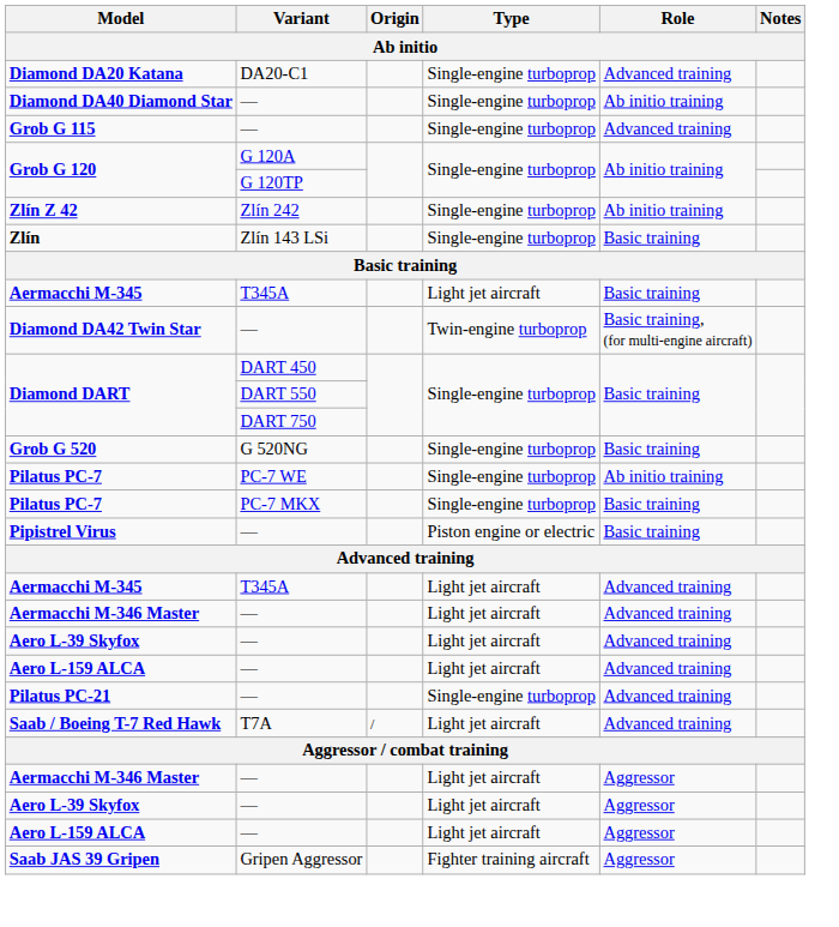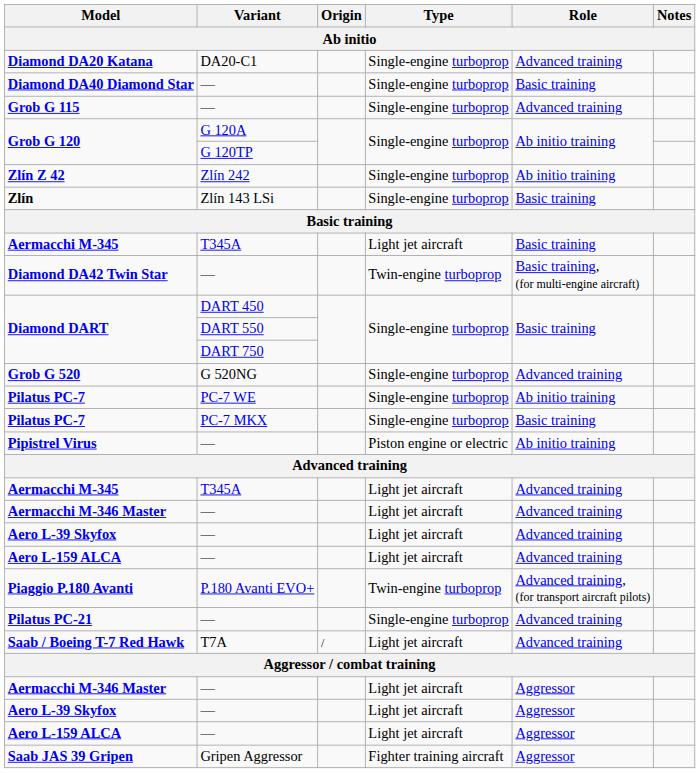 <table class="wikitable sortable">
 <tr>
 <th scope=col>Model</th>
 <th scope=col>Variant</th>
 <th scope=col>Origin</th>
 <th scope=col>Type</th>
 <th scope=col>Role</th>
 <th scope=col>Notes</th>
 </tr>
 <tr>
 <th colspan="6"><strong>Ab initio</strong></th>
 </tr>
 <tr>
 <td><strong><a href='#'>Diamond DA20 Katana</a></strong></td>
 <td>DA20-C1</td>
 <td><small></small></td>
 <td>Single-engine <a href='#'>turboprop</a></td>
 <td><a href='#'>Advanced training</a></td>
 <td></td>
 </tr>
 <tr>
 <td><strong><a href='#'>Diamond DA40 Diamond Star</a></strong></td>
 <td>—</td>
 <td><small></small></td>
 <td>Single-engine <a href='#'>turboprop</a></td>
-<td><a href='#'>Ab initio training</a></td>
+<td><a href='#'>Basic training</a></td>
 <td></td>
 </tr>
 <tr>
 <td><strong><a href='#'>Grob G 115</a></strong></td>
 <td>—</td>
 <td><small></small></td>
 <td>Single-engine <a href='#'>turboprop</a></td>
 <td><a href='#'>Advanced training</a></td>
 <td></td>
 </tr>
 <tr>
 <td rowspan="2"><strong><a href='#'>Grob G 120</a></strong></td>
 <td><a href='#'>G 120A</a></td>
 <td rowspan="2"><small></small></td>
 <td rowspan="2">Single-engine <a href='#'>turboprop</a></td>
 <td rowspan="2"><a href='#'>Ab initio training</a></td>
 <td></td>
 </tr>
 <tr>
 <td><a href='#'>G 120TP</a></td>
 <td></td>
 </tr>
 <tr>
 <td><strong><a href='#'>Zlín Z 42</a></strong></td>
 <td><a href='#'>Zlín 242</a></td>
 <td><small></small></td>
 <td>Single-engine <a href='#'>turboprop</a></td>
 <td><a href='#'>Ab initio training</a></td>
 <td></td>
 </tr>
 <tr>
 <td><strong>Zlín</strong> <strong></strong></td>
 <td>Zlín 143 LSi</td>
 <td><small></small></td>
 <td>Single-engine <a href='#'>turboprop</a></td>
 <td><a href='#'>Basic training</a></td>
 <td></td>
 </tr>
 <tr>
 <th colspan="6">Basic training</th>
 </tr>
 <tr>
 <td><strong><a href='#'>Aermacchi M-345</a></strong></td>
 <td><a href='#'>T345A</a></td>
 <td><small></small></td>
 <td>Light jet aircraft</td>
 <td><a href='#'>Basic training</a></td>
 <td></td>
 </tr>
 <tr>
 <td><strong><a href='#'>Diamond DA42 Twin Star</a></strong></td>
 <td>—</td>
 <td><small></small></td>
 <td>Twin-engine <a href='#'>turboprop</a></td>
 <td><a href='#'>Basic training</a>,<br><small>(for multi-engine aircraft)</small></td>
 <td></td>
 </tr>
 <tr>
 <td rowspan="3"><strong><a href='#'>Diamond DART</a></strong></td>
 <td><a href='#'>DART 450</a></td>
 <td rowspan="3"><small></small></td>
 <td rowspan="3">Single-engine <a href='#'>turboprop</a></td>
 <td rowspan="3"><a href='#'>Basic training</a></td>
 <td rowspan="3"></td>
 </tr>
 <tr>
 <td><a href='#'>DART 550</a></td>
 </tr>
 <tr>
 <td><a href='#'>DART 750</a></td>
 </tr>
 <tr>
 <td><strong><a href='#'>Grob G 520</a></strong></td>
 <td>G 520NG</td>
 <td><small></small></td>
 <td>Single-engine <a href='#'>turboprop</a></td>
-<td><a href='#'>Basic training</a></td>
+<td><a href='#'>Advanced training</a></td>
 <td></td>
 </tr>
 <tr>
 <td><strong><a href='#'>Pilatus PC-7</a></strong></td>
 <td><a href='#'>PC-7 WE</a></td>
 <td><small></small></td>
 <td>Single-engine <a href='#'>turboprop</a></td>
 <td><a href='#'>Ab initio training</a></td>
 <td></td>
 </tr>
 <tr>
 <td><strong><a href='#'>Pilatus PC-7</a></strong></td>
 <td><a href='#'>PC-7 MKX</a></td>
 <td><small></small></td>
 <td>Single-engine <a href='#'>turboprop</a></td>
 <td><a href='#'>Basic training</a></td>
 <td></td>
 </tr>
 <tr>
 <td><strong><a href='#'>Pipistrel Virus</a></strong></td>
 <td>—</td>
 <td><small></small></td>
 <td>Piston engine or electric</td>
-<td><a href='#'>Basic training</a></td>
+<td><a href='#'>Ab initio training</a></td>
 <td></td>
 </tr>
 <tr>
 <th colspan="6">Advanced training</th>
 </tr>
 <tr>
 <td><strong><a href='#'>Aermacchi M-345</a></strong></td>
 <td><a href='#'>T345A</a></td>
 <td><small></small></td>
 <td>Light jet aircraft</td>
 <td><a href='#'>Advanced training</a></td>
 <td></td>
 </tr>
 <tr>
 <td><a href='#'><strong>Aermacchi M-346 Master</strong></a></td>
 <td>—</td>
 <td><small></small></td>
 <td>Light jet aircraft</td>
 <td><a href='#'>Advanced training</a></td>
 <td></td>
 </tr>
 <tr>
 <td><strong><a href='#'>Aero L-39 Skyfox</a></strong></td>
 <td>—</td>
 <td><small></small></td>
 <td>Light jet aircraft</td>
 <td><a href='#'>Advanced training</a></td>
 <td></td>
 </tr>
 <tr>
 <td><strong><a href='#'>Aero L-159 ALCA</a></strong></td>
 <td>—</td>
 <td><small></small></td>
 <td>Light jet aircraft</td>
 <td><a href='#'>Advanced training</a></td>
+<td></td>
+</tr>
+<tr>
+<td><strong><a href='#'>Piaggio P.180 Avanti</a></strong></td>
+<td><a href='#'>P.180 Avanti EVO+</a></td>
+<td><small></small></td>
+<td>Twin-engine <a href='#'>turboprop</a></td>
+<td><a href='#'>Advanced training</a>,<br><small>(for transport aircraft pilots)</small></td>
 <td></td>
 </tr>
 <tr>
 <td><strong><a href='#'>Pilatus PC-21</a></strong></td>
 <td>—</td>
 <td><small></small></td>
 <td>Single-engine <a href='#'>turboprop</a></td>
 <td><a href='#'>Advanced training</a></td>
 <td></td>
 </tr>
 <tr>
 <td><a href='#'><strong>Saab / Boeing T-7 Red Hawk</strong></a></td>
 <td>T7A</td>
 <td><small> /</small> <small></small></td>
 <td>Light jet aircraft</td>
 <td><a href='#'>Advanced training</a></td>
 <td></td>
 </tr>
 <tr>
 <th colspan="6">Aggressor / combat training</th>
 </tr>
 <tr>
 <td><a href='#'><strong>Aermacchi M-346 Master</strong></a></td>
 <td>—</td>
 <td><small></small></td>
 <td>Light jet aircraft</td>
 <td><a href='#'>Aggressor</a></td>
 <td></td>
 </tr>
 <tr>
 <td><strong><a href='#'>Aero L-39 Skyfox</a></strong></td>
 <td>—</td>
 <td><small></small></td>
 <td>Light jet aircraft</td>
 <td><a href='#'>Aggressor</a></td>
 <td></td>
 </tr>
 <tr>
 <td><strong><a href='#'>Aero L-159 ALCA</a></strong></td>
 <td>—</td>
 <td><small></small></td>
 <td>Light jet aircraft</td>
 <td><a href='#'>Aggressor</a></td>
 <td></td>
 </tr>
 <tr>
 <td><strong><a href='#'>Saab JAS 39 Gripen</a></strong></td>
 <td>Gripen Aggressor</td>
 <td><small></small></td>
 <td>Fighter training aircraft</td>
 <td><a href='#'>Aggressor</a></td>
 <td></td>
 </tr>
 </table>
